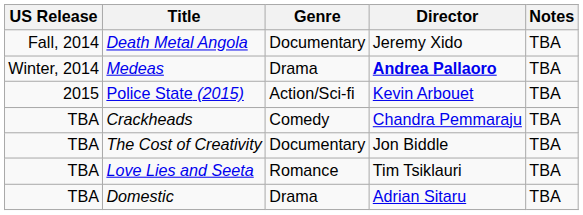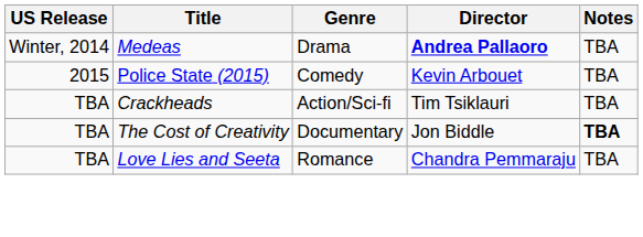 <table class="wikitable sortable">
 <tr>
 <th>US Release</th>
 <th>Title</th>
 <th>Genre</th>
 <th>Director</th>
 <th>Notes</th>
-</tr>
-<tr>
-<td align="right">Fall, 2014</td>
-<td><em><a href='#'>Death Metal Angola</a></em> </td>
-<td>Documentary</td>
-<td>Jeremy Xido</td>
-<td>TBA</td>
 </tr>
 <tr>
 <td align="right">Winter, 2014</td>
 <td><em><a href='#'>Medeas</a></em></td>
 <td>Drama</td>
 <td><strong><a href='#'>Andrea Pallaoro</a></strong></td>
 <td>TBA</td>
 </tr>
 <tr>
 <td align="right">2015</td>
 <td><em><a href='#'></em>Police State<em> (2015)</a></em> </td>
-<td>Action/Sci-fi</td>
+<td>Comedy</td>
 <td><a href='#'>Kevin Arbouet</a></td>
 <td>TBA</td>
 </tr>
 <tr>
 <td align="right">TBA</td>
 <td><em>Crackheads</em></td>
-<td>Comedy</td>
-<td><a href='#'>Chandra Pemmaraju</a></td>
+<td>Action/Sci-fi</td>
+<td>Tim Tsiklauri</td>
 <td>TBA</td>
 </tr>
 <tr>
 <td align="right">TBA</td>
 <td><em>The Cost of Creativity</em></td>
 <td>Documentary</td>
 <td>Jon Biddle</td>
-<td>TBA</td>
+<td><strong>TBA</strong></td>
 </tr>
 <tr>
 <td align="right">TBA</td>
 <td><em><a href='#'>Love Lies and Seeta</a></em></td>
 <td>Romance</td>
-<td>Tim Tsiklauri</td>
-<td>TBA</td>
-</tr>
-<tr>
-<td align="right">TBA</td>
-<td><em>Domestic</em></td>
-<td>Drama</td>
-<td><a href='#'>Adrian Sitaru</a></td>
+<td><a href='#'>Chandra Pemmaraju</a></td>
 <td>TBA</td>
 </tr>
 </table>
